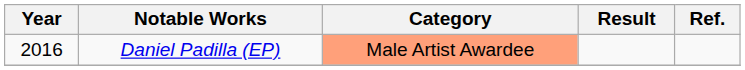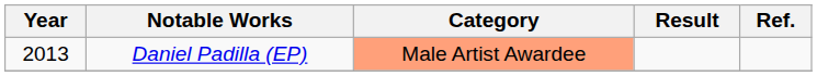 <table class="wikitable" style="text-align:center" width=70%>
 <tr>
 <th>Year</th>
 <th>Notable Works</th>
 <th>Category</th>
 <th>Result</th>
 <th>Ref.</th>
 </tr>
 <tr>
-<td>2016</td>
+<td>2013</td>
 <td><em><a href='#'>Daniel Padilla (EP)</a></em></td>
 <td style="background: lightsalmon;">Male Artist Awardee</td>
 <td></td>
 <td></td>
 </tr>
 <tr>
 </tr>
 </table>
